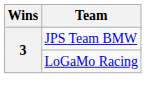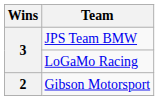 <table class="wikitable" style="font-size: 95%;">
 <tr>
 <th>Wins</th>
 <th>Team</th>
 </tr>
 <tr>
 <th rowspan="2">3</th>
 <td><a href='#'>JPS Team BMW</a></td>
 </tr>
 <tr>
 <td><a href='#'>LoGaMo Racing</a></td>
 </tr>
+<tr>
+<th>2</th>
+<td><a href='#'>Gibson Motorsport</a></td>
+</tr>
 </table>
